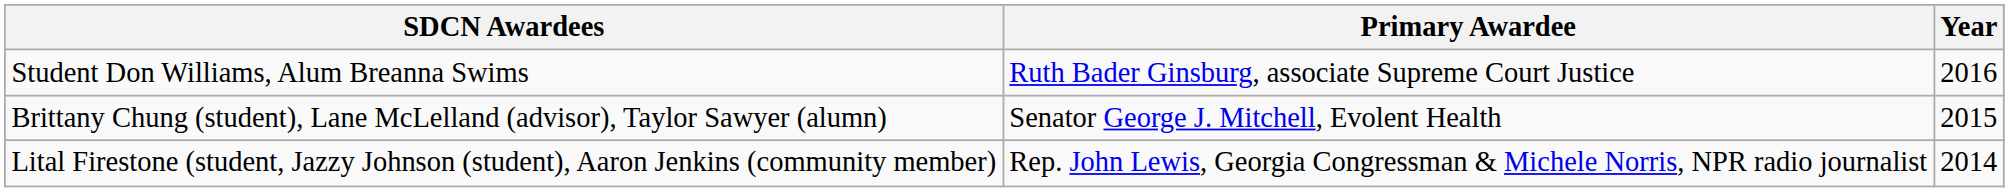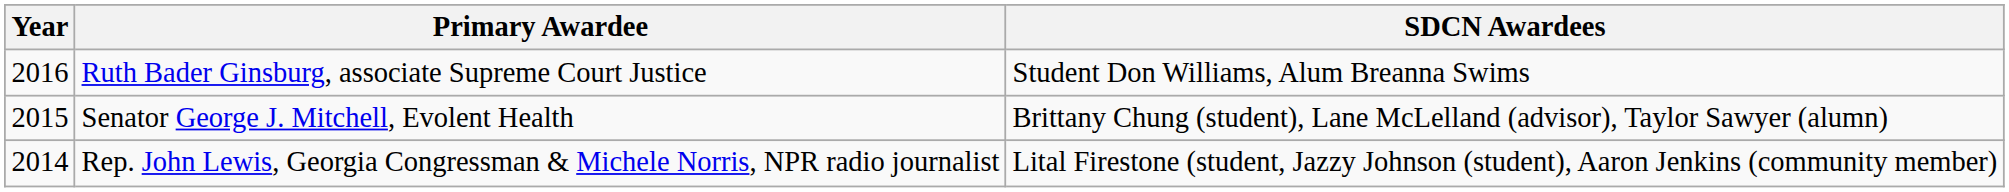 <table class="wikitable">
 <tr>
+<th>Year</th>
+<th>Primary Awardee</th>
 <th>SDCN Awardees</th>
-<th>Primary Awardee</th>
-<th>Year</th>
 </tr>
 <tr>
+<td>2016</td>
+<td><a href='#'>Ruth Bader Ginsburg</a>, associate Supreme Court Justice</td>
 <td>Student Don Williams, Alum Breanna Swims</td>
-<td><a href='#'>Ruth Bader Ginsburg</a>, associate Supreme Court Justice</td>
-<td>2016</td>
 </tr>
 <tr>
+<td>2015</td>
+<td>Senator <a href='#'>George J. Mitchell</a>, Evolent Health</td>
 <td>Brittany Chung (student), Lane McLelland (advisor), Taylor Sawyer (alumn)</td>
-<td>Senator <a href='#'>George J. Mitchell</a>, Evolent Health</td>
-<td>2015</td>
 </tr>
 <tr>
+<td>2014</td>
+<td>Rep. <a href='#'>John Lewis</a>, Georgia Congressman & <a href='#'>Michele Norris</a>, NPR radio journalist</td>
 <td>Lital Firestone (student, Jazzy Johnson (student), Aaron Jenkins (community member)</td>
-<td>Rep. <a href='#'>John Lewis</a>, Georgia Congressman & <a href='#'>Michele Norris</a>, NPR radio journalist</td>
-<td>2014</td>
 </tr>
 </table>
